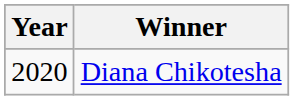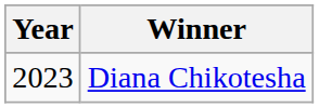 <table class="wikitable">
 <tr>
 <th>Year</th>
 <th>Winner</th>
 </tr>
 <tr>
-<td>2020</td>
+<td>2023</td>
 <td><a href='#'>Diana Chikotesha</a></td>
 </tr>
 </table>
